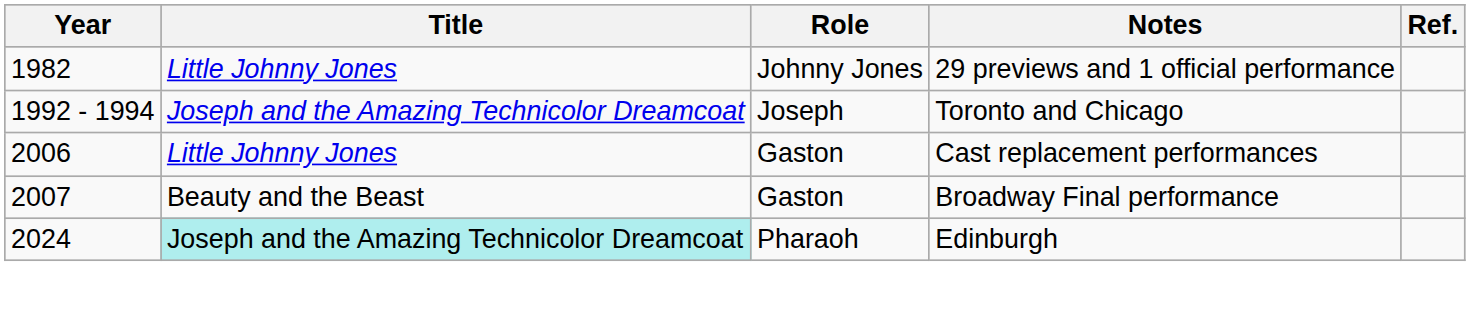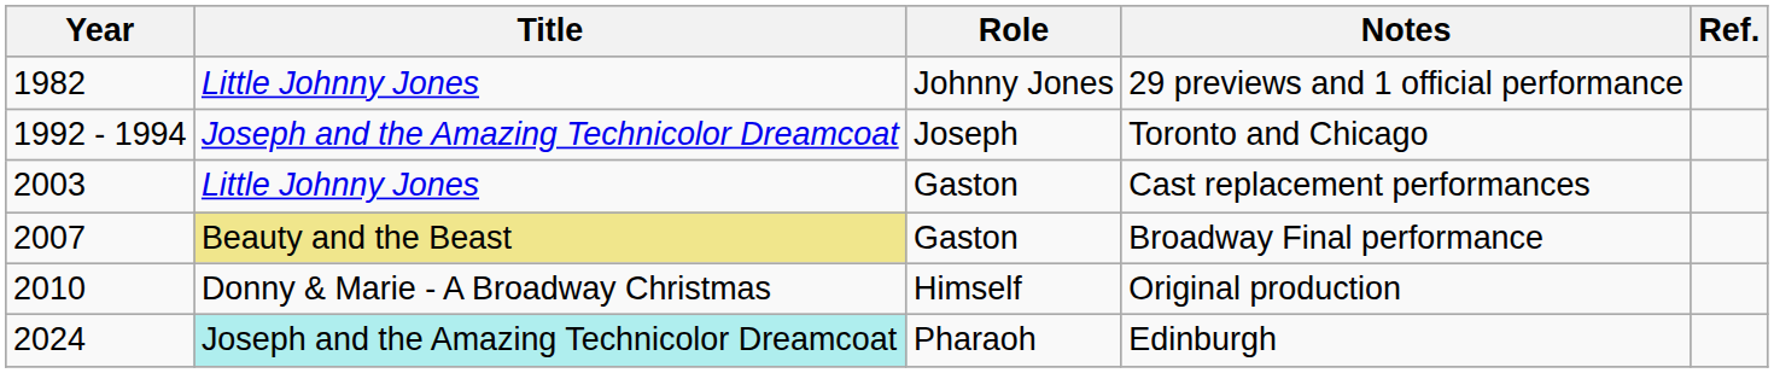 <table class="wikitable sortable">
 <tr>
 <th>Year</th>
 <th>Title</th>
 <th>Role</th>
 <th>Notes</th>
 <th>Ref.</th>
 </tr>
 <tr>
 <td>1982</td>
 <td><em><a href='#'>Little Johnny Jones</a></em></td>
 <td>Johnny Jones</td>
 <td>29 previews and 1 official performance</td>
 <td></td>
 </tr>
 <tr>
 <td>1992 - 1994</td>
 <td><em><a href='#'>Joseph and the Amazing Technicolor Dreamcoat</a></td>
 <td>Joseph</td>
 <td>Toronto and Chicago</td>
 <td></td>
 </tr>
 <tr>
-<td>2006</td>
+<td>2003</td>
 <td><em><a href='#'>Little Johnny Jones</a></em></td>
 <td>Gaston</td>
 <td>Cast replacement performances</td>
 <td></td>
 </tr>
 <tr>
 <td>2007</td>
-<td></em>Beauty and the Beast<em></td>
+<td style="background: khaki;"></em>Beauty and the Beast<em></td>
 <td>Gaston</td>
 <td>Broadway Final performance</td>
+<td></td>
+</tr>
+<tr>
+<td>2010</td>
+<td></em>Donny & Marie - A Broadway Christmas<em></td>
+<td>Himself</td>
+<td>Original production</td>
 <td></td>
 </tr>
 <tr>
 <td>2024</td>
 <td style="background: paleturquoise;">Joseph and the Amazing Technicolor Dreamcoat</td>
 <td>Pharaoh</td>
 <td>Edinburgh</td>
 <td></td>
 </tr>
 </table>
